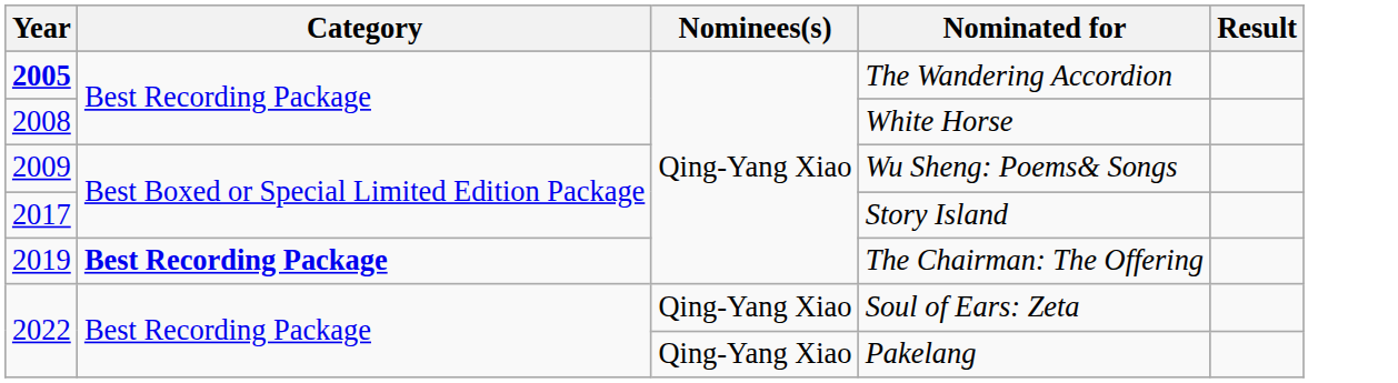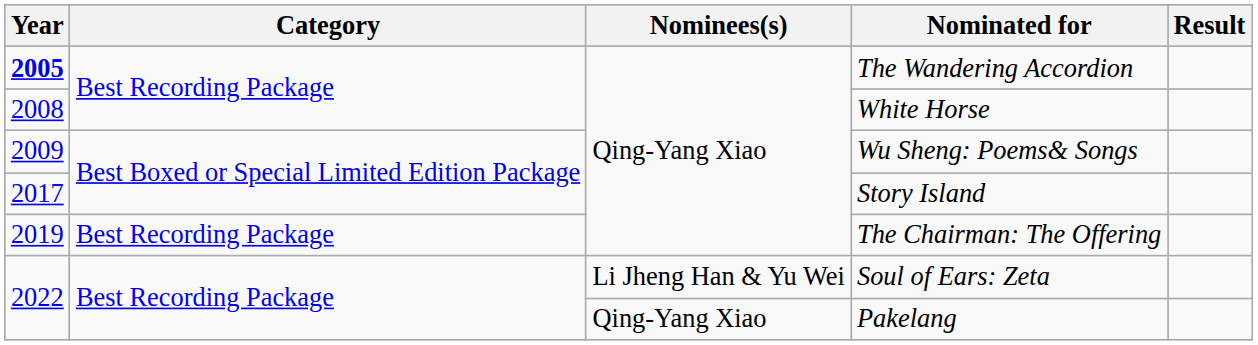 <table class="wikitable">
 <tr>
 <th>Year</th>
 <th>Category</th>
 <th>Nominees(s)</th>
 <th>Nominated for</th>
 <th>Result</th>
 </tr>
 <tr>
 <td><strong><a href='#'>2005</a></strong></td>
 <td rowspan=2><a href='#'>Best Recording Package</a></td>
 <td rowspan=5>Qing-Yang Xiao</td>
 <td><em>The Wandering Accordion</em></td>
 <td></td>
 </tr>
 <tr>
 <td><a href='#'>2008</a></td>
 <td><em>White Horse</em></td>
 <td></td>
 </tr>
 <tr>
 <td><a href='#'>2009</a></td>
 <td rowspan=2><a href='#'>Best Boxed or Special Limited Edition Package</a></td>
 <td><em>Wu Sheng: Poems& Songs</em></td>
 <td></td>
 </tr>
 <tr>
 <td><a href='#'>2017</a></td>
 <td><em>Story Island</em></td>
 <td></td>
 </tr>
 <tr>
 <td><a href='#'>2019</a></td>
-<td><strong><a href='#'>Best Recording Package</a></strong></td>
+<td><a href='#'>Best Recording Package</a></td>
 <td><em>The Chairman: The Offering</em></td>
 <td></td>
 </tr>
 <tr>
 <td rowspan=2><a href='#'>2022</a></td>
 <td rowspan=2><a href='#'>Best Recording Package</a></td>
-<td>Qing-Yang Xiao</td>
+<td>Li Jheng Han & Yu Wei</td>
 <td><em>Soul of Ears: Zeta</em></td>
 <td></td>
 </tr>
 <tr>
 <td>Qing-Yang Xiao</td>
 <td><em>Pakelang</em></td>
 <td></td>
 </tr>
 </table>
